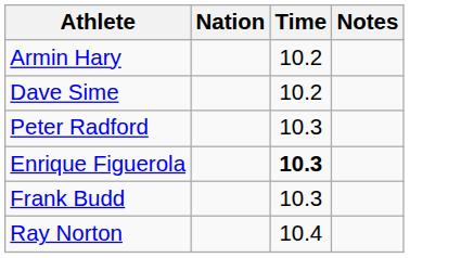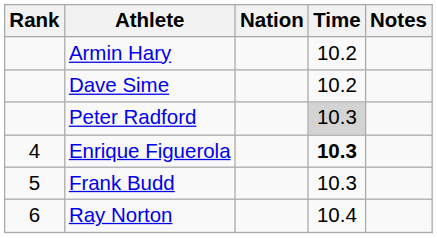 <table class="wikitable sortable" style="text-align:center">
 <tr>
+<th>Rank</th>
 <th>Athlete</th>
 <th>Nation</th>
 <th>Time</th>
 <th>Notes</th>
 </tr>
 <tr>
+<td></td>
 <td align=left><a href='#'>Armin Hary</a></td>
 <td align=left></td>
 <td>10.2</td>
 <td></td>
 </tr>
 <tr>
+<td></td>
 <td align=left><a href='#'>Dave Sime</a></td>
 <td align=left></td>
 <td>10.2</td>
 <td></td>
 </tr>
 <tr>
+<td></td>
 <td align=left><a href='#'>Peter Radford</a></td>
 <td align=left></td>
-<td>10.3</td>
+<td style="background: lightgrey;">10.3</td>
 <td></td>
 </tr>
 <tr>
+<td>4</td>
 <td align=left><a href='#'>Enrique Figuerola</a></td>
 <td align=left></td>
 <td><strong>10.3</strong></td>
 <td></td>
 </tr>
 <tr>
+<td>5</td>
 <td align=left><a href='#'>Frank Budd</a></td>
 <td align=left></td>
 <td>10.3</td>
 <td></td>
 </tr>
 <tr>
+<td>6</td>
 <td align=left><a href='#'>Ray Norton</a></td>
 <td align=left></td>
 <td>10.4</td>
 <td></td>
 </tr>
 </table>
